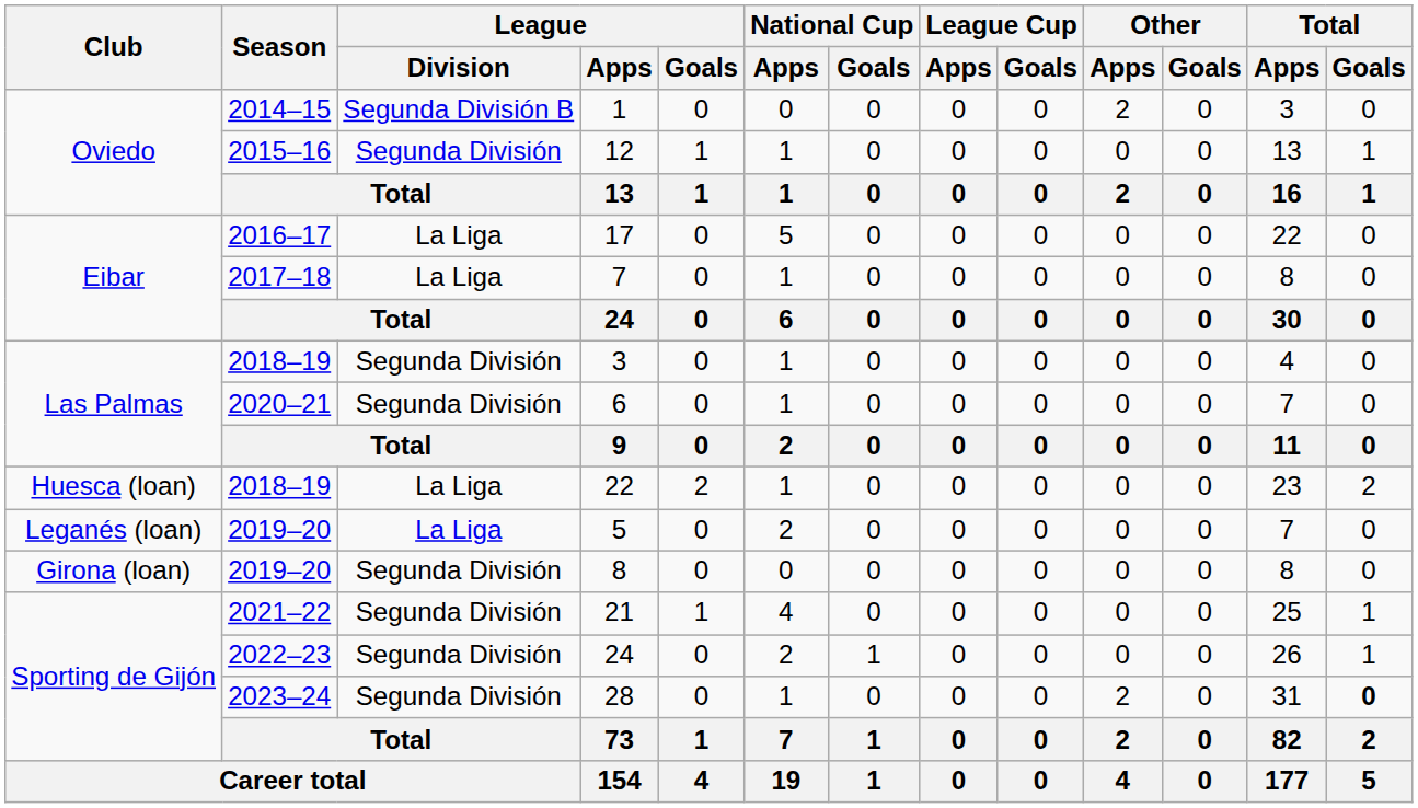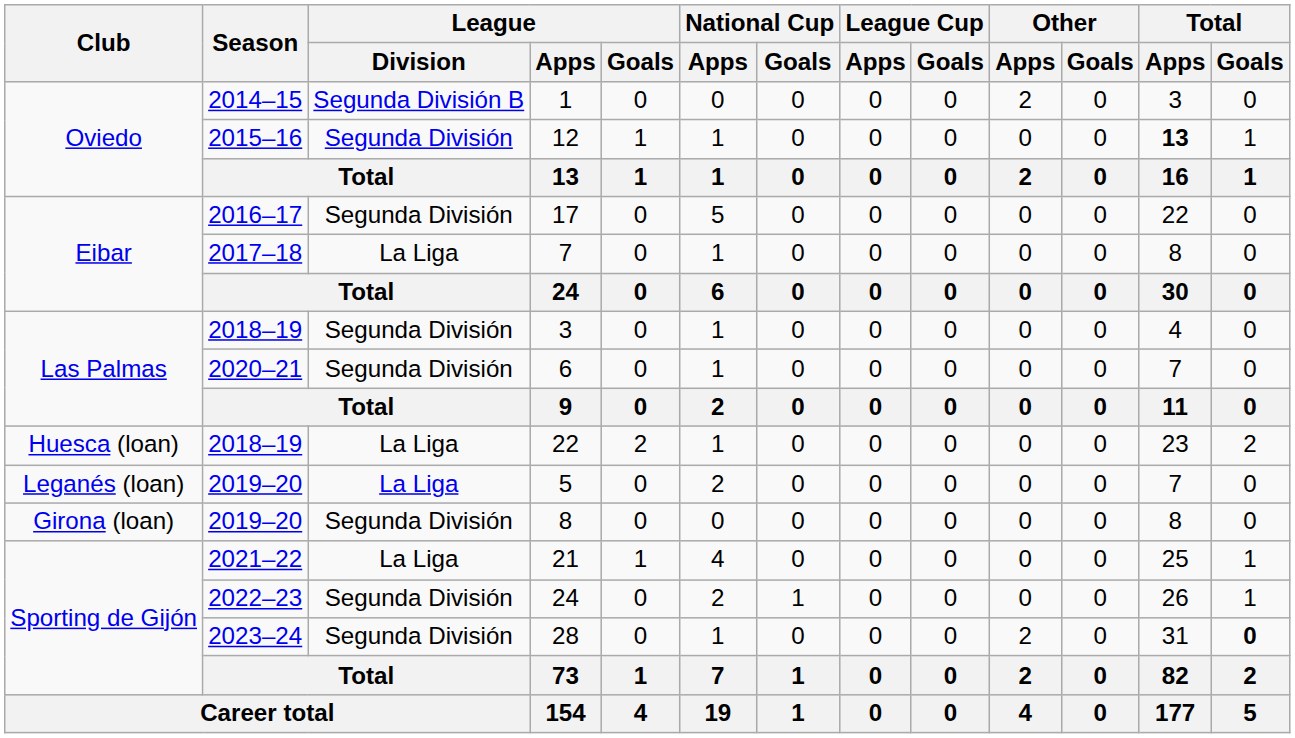 <table class="wikitable" style="text-align: center">
 <tr>
 <th rowspan="2">Club</th>
 <th rowspan="2">Season</th>
 <th colspan="3">League</th>
 <th colspan="2">National Cup</th>
 <th colspan="2">League Cup</th>
 <th colspan="2">Other</th>
 <th colspan="2">Total</th>
 </tr>
 <tr>
 <th>Division</th>
 <th>Apps</th>
 <th>Goals</th>
 <th>Apps</th>
 <th>Goals</th>
 <th>Apps</th>
 <th>Goals</th>
 <th>Apps</th>
 <th>Goals</th>
 <th>Apps</th>
 <th>Goals</th>
 </tr>
 <tr>
 <td rowspan="3"><a href='#'>Oviedo</a></td>
 <td><a href='#'>2014–15</a></td>
 <td><a href='#'>Segunda División B</a></td>
 <td>1</td>
 <td>0</td>
 <td>0</td>
 <td>0</td>
 <td>0</td>
 <td>0</td>
 <td>2</td>
 <td>0</td>
 <td>3</td>
 <td>0</td>
 </tr>
 <tr>
 <td><a href='#'>2015–16</a></td>
 <td><a href='#'>Segunda División</a></td>
 <td>12</td>
 <td>1</td>
 <td>1</td>
 <td>0</td>
 <td>0</td>
 <td>0</td>
 <td>0</td>
 <td>0</td>
-<td>13</td>
+<td><strong>13</strong></td>
 <td>1</td>
 </tr>
 <tr>
 <th colspan="2">Total</th>
 <th>13</th>
 <th>1</th>
 <th>1</th>
 <th>0</th>
 <th>0</th>
 <th>0</th>
 <th>2</th>
 <th>0</th>
 <th>16</th>
 <th>1</th>
 </tr>
 <tr>
 <td rowspan="3"><a href='#'>Eibar</a></td>
 <td><a href='#'>2016–17</a></td>
-<td>La Liga</td>
+<td>Segunda División</td>
 <td>17</td>
 <td>0</td>
 <td>5</td>
 <td>0</td>
 <td>0</td>
 <td>0</td>
 <td>0</td>
 <td>0</td>
 <td>22</td>
 <td>0</td>
 </tr>
 <tr>
 <td><a href='#'>2017–18</a></td>
 <td>La Liga</td>
 <td>7</td>
 <td>0</td>
 <td>1</td>
 <td>0</td>
 <td>0</td>
 <td>0</td>
 <td>0</td>
 <td>0</td>
 <td>8</td>
 <td>0</td>
 </tr>
 <tr>
 <th colspan="2">Total</th>
 <th>24</th>
 <th>0</th>
 <th>6</th>
 <th>0</th>
 <th>0</th>
 <th>0</th>
 <th>0</th>
 <th>0</th>
 <th>30</th>
 <th>0</th>
 </tr>
 <tr>
 <td rowspan="3"><a href='#'>Las Palmas</a></td>
 <td><a href='#'>2018–19</a></td>
 <td>Segunda División</td>
 <td>3</td>
 <td>0</td>
 <td>1</td>
 <td>0</td>
 <td>0</td>
 <td>0</td>
 <td>0</td>
 <td>0</td>
 <td>4</td>
 <td>0</td>
 </tr>
 <tr>
 <td><a href='#'>2020–21</a></td>
 <td>Segunda División</td>
 <td>6</td>
 <td>0</td>
 <td>1</td>
 <td>0</td>
 <td>0</td>
 <td>0</td>
 <td>0</td>
 <td>0</td>
 <td>7</td>
 <td>0</td>
 </tr>
 <tr>
 <th colspan="2">Total</th>
 <th>9</th>
 <th>0</th>
 <th>2</th>
 <th>0</th>
 <th>0</th>
 <th>0</th>
 <th>0</th>
 <th>0</th>
 <th>11</th>
 <th>0</th>
 </tr>
 <tr>
 <td><a href='#'>Huesca</a> (loan)</td>
 <td><a href='#'>2018–19</a></td>
 <td>La Liga</td>
 <td>22</td>
 <td>2</td>
 <td>1</td>
 <td>0</td>
 <td>0</td>
 <td>0</td>
 <td>0</td>
 <td>0</td>
 <td>23</td>
 <td>2</td>
 </tr>
 <tr>
 <td><a href='#'>Leganés</a> (loan)</td>
 <td><a href='#'>2019–20</a></td>
 <td><a href='#'>La Liga</a></td>
 <td>5</td>
 <td>0</td>
 <td>2</td>
 <td>0</td>
 <td>0</td>
 <td>0</td>
 <td>0</td>
 <td>0</td>
 <td>7</td>
 <td>0</td>
 </tr>
 <tr>
 <td><a href='#'>Girona</a> (loan)</td>
 <td><a href='#'>2019–20</a></td>
 <td>Segunda División</td>
 <td>8</td>
 <td>0</td>
 <td>0</td>
 <td>0</td>
 <td>0</td>
 <td>0</td>
 <td>0</td>
 <td>0</td>
 <td>8</td>
 <td>0</td>
 </tr>
 <tr>
 <td rowspan="4"><a href='#'>Sporting de Gijón</a></td>
 <td><a href='#'>2021–22</a></td>
-<td>Segunda División</td>
+<td>La Liga</td>
 <td>21</td>
 <td>1</td>
 <td>4</td>
 <td>0</td>
 <td>0</td>
 <td>0</td>
 <td>0</td>
 <td>0</td>
 <td>25</td>
 <td>1</td>
 </tr>
 <tr>
 <td><a href='#'>2022–23</a></td>
 <td>Segunda División</td>
 <td>24</td>
 <td>0</td>
 <td>2</td>
 <td>1</td>
 <td>0</td>
 <td>0</td>
 <td>0</td>
 <td>0</td>
 <td>26</td>
 <td>1</td>
 </tr>
 <tr>
 <td><a href='#'>2023–24</a></td>
 <td>Segunda División</td>
 <td>28</td>
 <td>0</td>
 <td>1</td>
 <td>0</td>
 <td>0</td>
 <td>0</td>
 <td>2</td>
 <td>0</td>
 <td>31</td>
 <td><strong>0</strong></td>
 </tr>
 <tr>
 <th colspan="2">Total</th>
 <th>73</th>
 <th>1</th>
 <th>7</th>
 <th>1</th>
 <th>0</th>
 <th>0</th>
 <th>2</th>
 <th>0</th>
 <th>82</th>
 <th>2</th>
 </tr>
 <tr>
 <th colspan="3">Career total</th>
 <th>154</th>
 <th>4</th>
 <th>19</th>
 <th>1</th>
 <th>0</th>
 <th>0</th>
 <th>4</th>
 <th>0</th>
 <th>177</th>
 <th>5</th>
 </tr>
 </table>
